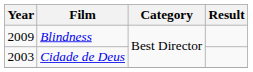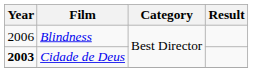 <table class="wikitable">
 <tr>
 <th>Year</th>
 <th>Film</th>
 <th>Category</th>
 <th>Result</th>
 </tr>
 <tr>
-<td>2009</td>
+<td>2006</td>
 <td><em><a href='#'>Blindness</a></em></td>
 <td rowspan="2">Best Director</td>
 <td></td>
 </tr>
 <tr>
-<td>2003</td>
+<td><strong>2003</strong></td>
 <td><em><a href='#'>Cidade de Deus</a></em></td>
 <td></td>
 </tr>
 <tr>
 </tr>
 </table>
